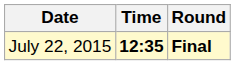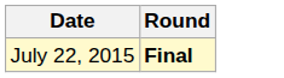 <table class="wikitable">
 <tr>
 <th>Date</th>
-<th>Time</th>
 <th>Round</th>
 </tr>
 <tr style=background:lemonchiffon>
 <td>July 22, 2015</td>
-<td><strong>12:35</strong></td>
 <td><strong>Final</strong></td>
 </tr>
 </table>
